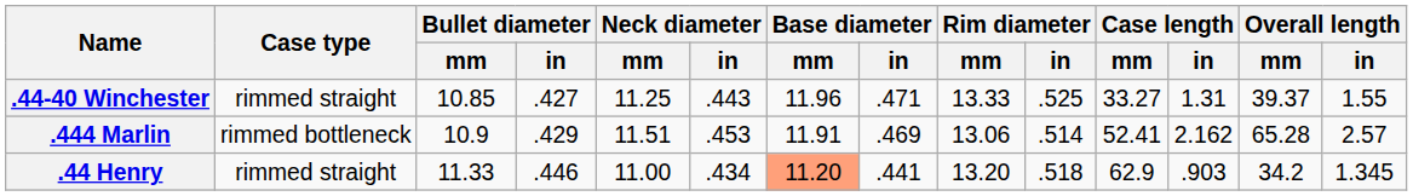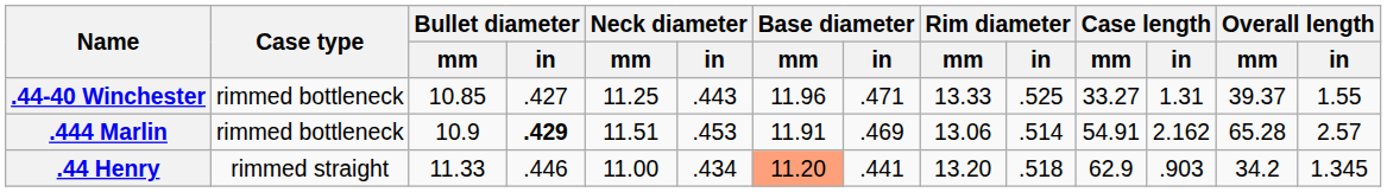 <table class="wikitable sortable plainrowheaders" style="font-size: 95%; text-align:center">
 <tr>
 <th scope="col" rowspan=2>Name</th>
 <th scope="col" rowspan=2>Case type</th>
 <th scope="col" colspan=2>Bullet diameter</th>
 <th scope="col" colspan=2>Neck diameter</th>
 <th scope="col" colspan=2>Base diameter</th>
 <th scope="col" colspan=2>Rim diameter</th>
 <th scope="col" colspan=2>Case length</th>
 <th scope="col" colspan=2>Overall length</th>
 </tr>
 <tr class="sorttop">
 <th scope="col">mm</th>
 <th scope="col">in</th>
 <th scope="col">mm</th>
 <th scope="col">in</th>
 <th scope="col">mm</th>
 <th scope="col">in</th>
 <th scope="col">mm</th>
 <th scope="col">in</th>
 <th scope="col">mm</th>
 <th scope="col">in</th>
 <th scope="col">mm</th>
 <th scope="col">in</th>
 </tr>
 <tr>
 <th scope="row"><a href='#'>.44-40 Winchester</a></th>
-<td>rimmed straight</td>
+<td>rimmed bottleneck</td>
 <td>10.85</td>
 <td>.427</td>
 <td>11.25</td>
 <td>.443</td>
 <td>11.96</td>
 <td>.471</td>
 <td>13.33</td>
 <td>.525</td>
 <td>33.27</td>
 <td>1.31</td>
 <td>39.37</td>
 <td>1.55</td>
 </tr>
 <tr>
 <th scope="row"><a href='#'>.444 Marlin</a></th>
 <td>rimmed bottleneck</td>
 <td>10.9</td>
-<td>.429</td>
+<td><strong>.429</strong></td>
 <td>11.51</td>
 <td>.453</td>
 <td>11.91</td>
 <td>.469</td>
 <td>13.06</td>
 <td>.514</td>
-<td>52.41</td>
+<td>54.91</td>
 <td>2.162</td>
 <td>65.28</td>
 <td>2.57</td>
 </tr>
 <tr>
 <th scope="row"><a href='#'>.44 Henry</a></th>
 <td>rimmed straight</td>
 <td>11.33</td>
 <td>.446</td>
 <td>11.00</td>
 <td>.434</td>
 <td style="background: lightsalmon;">11.20</td>
 <td>.441</td>
 <td>13.20</td>
 <td>.518</td>
 <td>62.9</td>
 <td>.903</td>
 <td>34.2</td>
 <td>1.345</td>
 </tr>
 </table>
